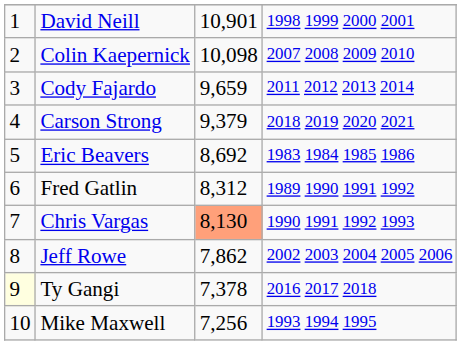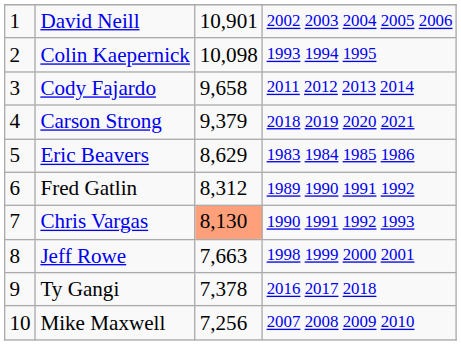 <table class="wikitable">
 <tr>
 </tr>
 <tr>
 <td>1</td>
 <td><a href='#'>David Neill</a></td>
 <td>10,901</td>
-<td style="font-size:80%;"><a href='#'>1998</a> <a href='#'>1999</a> <a href='#'>2000</a> <a href='#'>2001</a></td>
+<td style="font-size:80%;"><a href='#'>2002</a> <a href='#'>2003</a> <a href='#'>2004</a> <a href='#'>2005</a> <a href='#'>2006</a></td>
 </tr>
 <tr>
 <td>2</td>
 <td><a href='#'>Colin Kaepernick</a></td>
 <td>10,098</td>
-<td style="font-size:80%;"><a href='#'>2007</a> <a href='#'>2008</a> <a href='#'>2009</a> <a href='#'>2010</a></td>
+<td style="font-size:80%;"><a href='#'>1993</a> <a href='#'>1994</a> <a href='#'>1995</a></td>
 </tr>
 <tr>
 <td>3</td>
 <td><a href='#'>Cody Fajardo</a></td>
-<td>9,659</td>
+<td>9,658</td>
 <td style="font-size:80%;"><a href='#'>2011</a> <a href='#'>2012</a> <a href='#'>2013</a> <a href='#'>2014</a></td>
 </tr>
 <tr>
 <td>4</td>
 <td><a href='#'>Carson Strong</a></td>
 <td>9,379</td>
 <td style="font-size:80%;"><a href='#'>2018</a> <a href='#'>2019</a> <a href='#'>2020</a> <a href='#'>2021</a></td>
 </tr>
 <tr>
 <td>5</td>
 <td><a href='#'>Eric Beavers</a></td>
-<td>8,692</td>
+<td>8,629</td>
 <td style="font-size:80%;"><a href='#'>1983</a> <a href='#'>1984</a> <a href='#'>1985</a> <a href='#'>1986</a></td>
 </tr>
 <tr>
 <td>6</td>
 <td>Fred Gatlin</td>
 <td>8,312</td>
 <td style="font-size:80%;"><a href='#'>1989</a> <a href='#'>1990</a> <a href='#'>1991</a> <a href='#'>1992</a></td>
 </tr>
 <tr>
 <td>7</td>
 <td><a href='#'>Chris Vargas</a></td>
 <td style="background: lightsalmon;">8,130</td>
 <td style="font-size:80%;"><a href='#'>1990</a> <a href='#'>1991</a> <a href='#'>1992</a> <a href='#'>1993</a></td>
 </tr>
 <tr>
 <td>8</td>
 <td><a href='#'>Jeff Rowe</a></td>
-<td>7,862</td>
-<td style="font-size:80%;"><a href='#'>2002</a> <a href='#'>2003</a> <a href='#'>2004</a> <a href='#'>2005</a> <a href='#'>2006</a></td>
+<td>7,663</td>
+<td style="font-size:80%;"><a href='#'>1998</a> <a href='#'>1999</a> <a href='#'>2000</a> <a href='#'>2001</a></td>
 </tr>
 <tr>
-<td style="background: lightyellow;">9</td>
+<td>9</td>
 <td>Ty Gangi</td>
 <td>7,378</td>
 <td style="font-size:80%;"><a href='#'>2016</a> <a href='#'>2017</a> <a href='#'>2018</a></td>
 </tr>
 <tr>
 <td>10</td>
 <td>Mike Maxwell</td>
 <td>7,256</td>
-<td style="font-size:80%;"><a href='#'>1993</a> <a href='#'>1994</a> <a href='#'>1995</a></td>
+<td style="font-size:80%;"><a href='#'>2007</a> <a href='#'>2008</a> <a href='#'>2009</a> <a href='#'>2010</a></td>
 </tr>
 </table>
